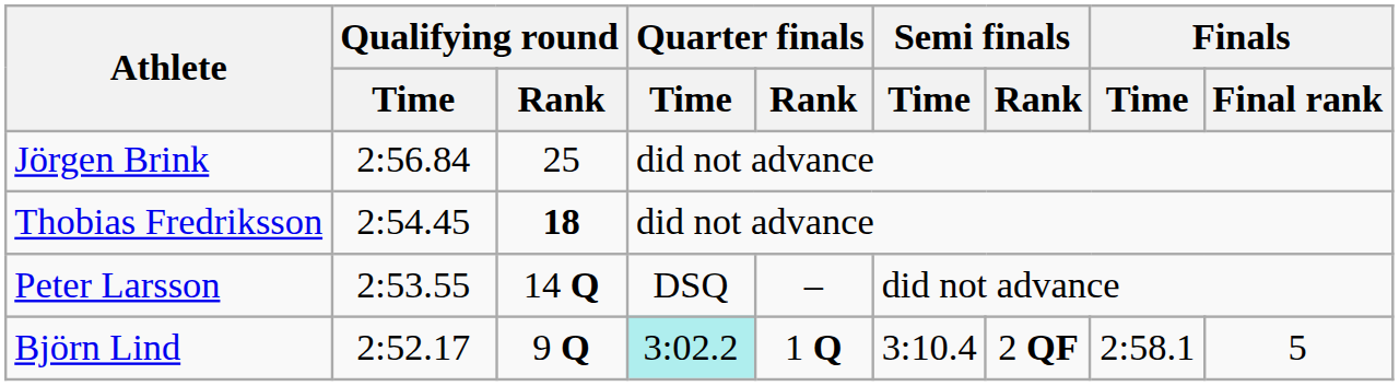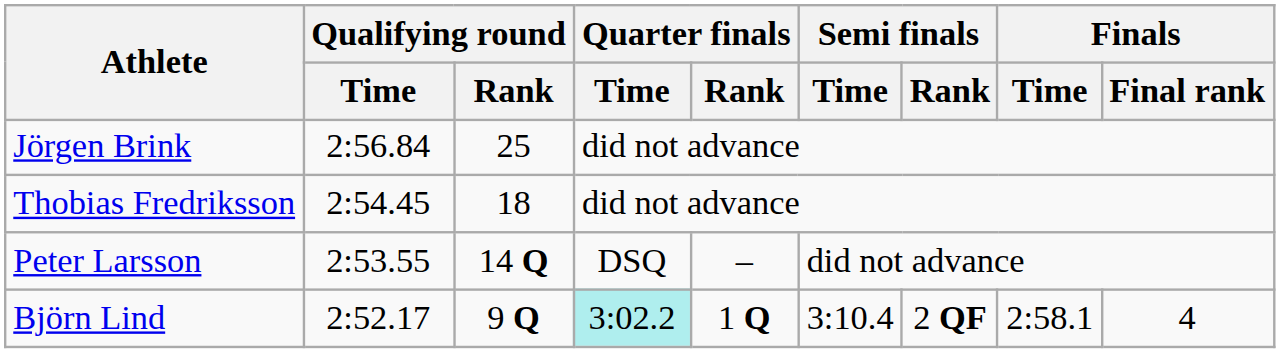 <table class="wikitable" style="font-size:90%">
 <tr>
 <th rowspan="2">Athlete</th>
 <th colspan="2">Qualifying round</th>
 <th colspan="2">Quarter finals</th>
 <th colspan="2">Semi finals</th>
 <th colspan="2">Finals</th>
 </tr>
 <tr>
 <th>Time</th>
 <th>Rank</th>
 <th>Time</th>
 <th>Rank</th>
 <th>Time</th>
 <th>Rank</th>
 <th>Time</th>
 <th>Final rank</th>
 </tr>
 <tr>
 <td><a href='#'>Jörgen Brink</a></td>
 <td align="center">2:56.84</td>
 <td align="center">25</td>
 <td colspan="6">did not advance</td>
 </tr>
 <tr>
 <td><a href='#'>Thobias Fredriksson</a></td>
 <td align="center">2:54.45</td>
-<td align="center"><strong>18</strong></td>
+<td align="center">18</td>
 <td colspan="6">did not advance</td>
 </tr>
 <tr>
 <td><a href='#'>Peter Larsson</a></td>
 <td align="center">2:53.55</td>
 <td align="center">14 <strong>Q</strong></td>
 <td align="center">DSQ</td>
 <td align="center">–</td>
 <td colspan="4">did not advance</td>
 </tr>
 <tr>
 <td><a href='#'>Björn Lind</a></td>
 <td align="center">2:52.17</td>
 <td align="center">9 <strong>Q</strong></td>
 <td align="center" style="background: paleturquoise;">3:02.2</td>
 <td align="center">1 <strong>Q</strong></td>
 <td align="center">3:10.4</td>
 <td align="center">2 <strong>QF</strong></td>
 <td align="center">2:58.1</td>
-<td align="center">5</td>
+<td align="center">4</td>
 </tr>
 </table>
